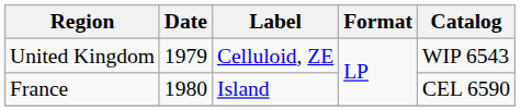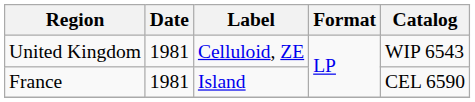 <table class="wikitable">
 <tr>
 <th>Region</th>
 <th>Date</th>
 <th>Label</th>
 <th>Format</th>
 <th>Catalog</th>
 </tr>
 <tr>
 <td>United Kingdom</td>
-<td>1979</td>
+<td>1981</td>
 <td><a href='#'>Celluloid</a>, <a href='#'>ZE</a></td>
 <td rowspan="2"><a href='#'>LP</a></td>
 <td>WIP 6543</td>
 </tr>
 <tr>
 <td>France</td>
-<td>1980</td>
+<td>1981</td>
 <td><a href='#'>Island</a></td>
 <td>CEL 6590</td>
 </tr>
 <tr>
 </tr>
 </table>
